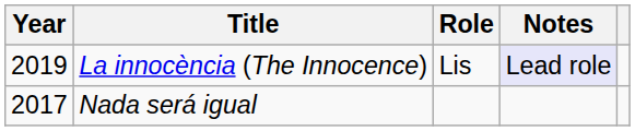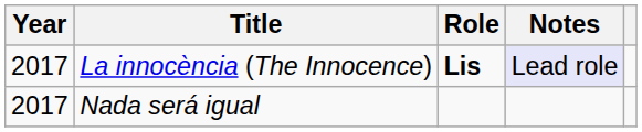 <table class="wikitable sortable">
 <tr>
 <th>Year</th>
 <th>Title</th>
 <th>Role</th>
 <th class="unsortable">Notes</th>
 <th></th>
 </tr>
 <tr>
-<td align = "center">2019</td>
+<td align = "center">2017</td>
 <td><em><a href='#'>La innocència</a></em> (<em>The Innocence</em>)</td>
-<td>Lis</td>
+<td><strong>Lis</strong></td>
 <td style="background: lavender;">Lead role</td>
 <td align = "center"></td>
 </tr>
 <tr>
 <td align = "center">2017</td>
 <td><em>Nada será igual</em></td>
 <td></td>
 <td></td>
 <td align = "center"></td>
 </tr>
 </table>
